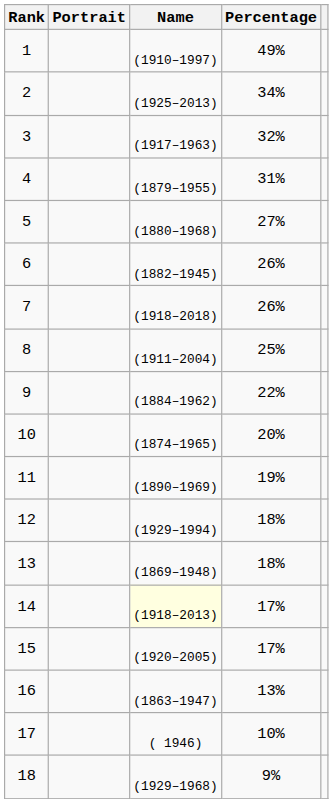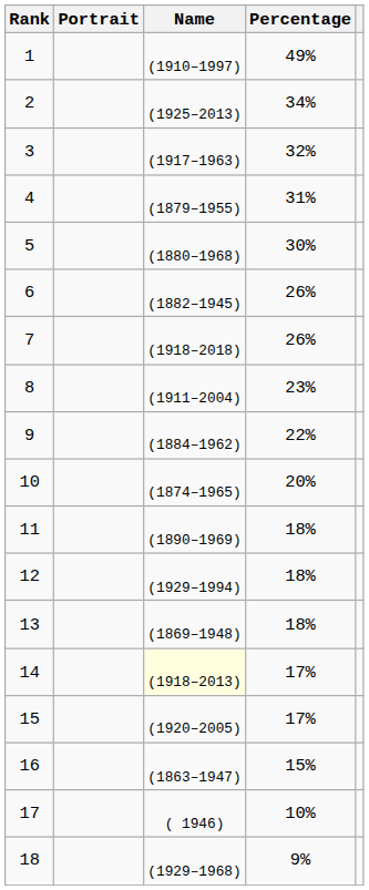 <table class="wikitable sortable plainrowheaders" border="1" style="text-align:center";>
 <tr>
 <th scope="col">Rank</th>
 <th scope="col" class="unsortable">Portrait</th>
 <th scope="col">Name</th>
 <th scope="col">Percentage</th>
 <th scope="col" class="unsortable"></th>
 </tr>
 <tr>
 <td>1</td>
 <td></td>
 <td><br><small>(1910–1997)</small></td>
 <td>49%</td>
 <td></td>
 </tr>
 <tr>
 <td>2</td>
 <td></td>
 <td><br><small>(1925–2013)</small></td>
 <td>34%</td>
 <td></td>
 </tr>
 <tr>
 <td>3</td>
 <td></td>
 <td><br><small>(1917–1963)</small></td>
 <td>32%</td>
 <td></td>
 </tr>
 <tr>
 <td>4</td>
 <td></td>
 <td><br><small>(1879–1955)</small></td>
 <td>31%</td>
 <td></td>
 </tr>
 <tr>
 <td>5</td>
 <td></td>
 <td><br><small>(1880–1968)</small></td>
-<td>27%</td>
+<td>30%</td>
 <td></td>
 </tr>
 <tr>
 <td>6</td>
 <td></td>
 <td><br><small>(1882–1945)</small></td>
 <td>26%</td>
 <td></td>
 </tr>
 <tr>
 <td>7</td>
 <td></td>
 <td><br><small>(1918–2018)</small></td>
 <td>26%</td>
 <td></td>
 </tr>
 <tr>
 <td>8</td>
 <td></td>
 <td><br><small>(1911–2004)</small></td>
-<td>25%</td>
+<td>23%</td>
 <td></td>
 </tr>
 <tr>
 <td>9</td>
 <td></td>
 <td><br><small>(1884–1962)</small></td>
 <td>22%</td>
 <td></td>
 </tr>
 <tr>
 <td>10</td>
 <td></td>
 <td><br><small>(1874–1965)</small></td>
 <td>20%</td>
 <td></td>
 </tr>
 <tr>
 <td>11</td>
 <td></td>
 <td><br><small>(1890–1969)</small></td>
-<td>19%</td>
+<td>18%</td>
 <td></td>
 </tr>
 <tr>
 <td>12</td>
 <td></td>
 <td><br><small>(1929–1994)</small></td>
 <td>18%</td>
 <td></td>
 </tr>
 <tr>
 <td>13</td>
 <td></td>
 <td><br><small>(1869–1948)</small></td>
 <td>18%</td>
 <td></td>
 </tr>
 <tr>
 <td>14</td>
 <td></td>
 <td style="background: lightyellow;"><br><small>(1918–2013)</small></td>
 <td>17%</td>
 <td></td>
 </tr>
 <tr>
 <td>15</td>
 <td></td>
 <td><br><small>(1920–2005)</small></td>
 <td>17%</td>
 <td></td>
 </tr>
 <tr>
 <td>16</td>
 <td></td>
 <td><br><small>(1863–1947)</small></td>
-<td>13%</td>
+<td>15%</td>
 <td></td>
 </tr>
 <tr>
 <td>17</td>
 <td></td>
 <td><br><small>( 1946)</small></td>
 <td>10%</td>
 <td></td>
 </tr>
 <tr>
 <td>18</td>
 <td></td>
 <td><br><small>(1929–1968)</small></td>
 <td>9%</td>
 <td></td>
 </tr>
 </table>
